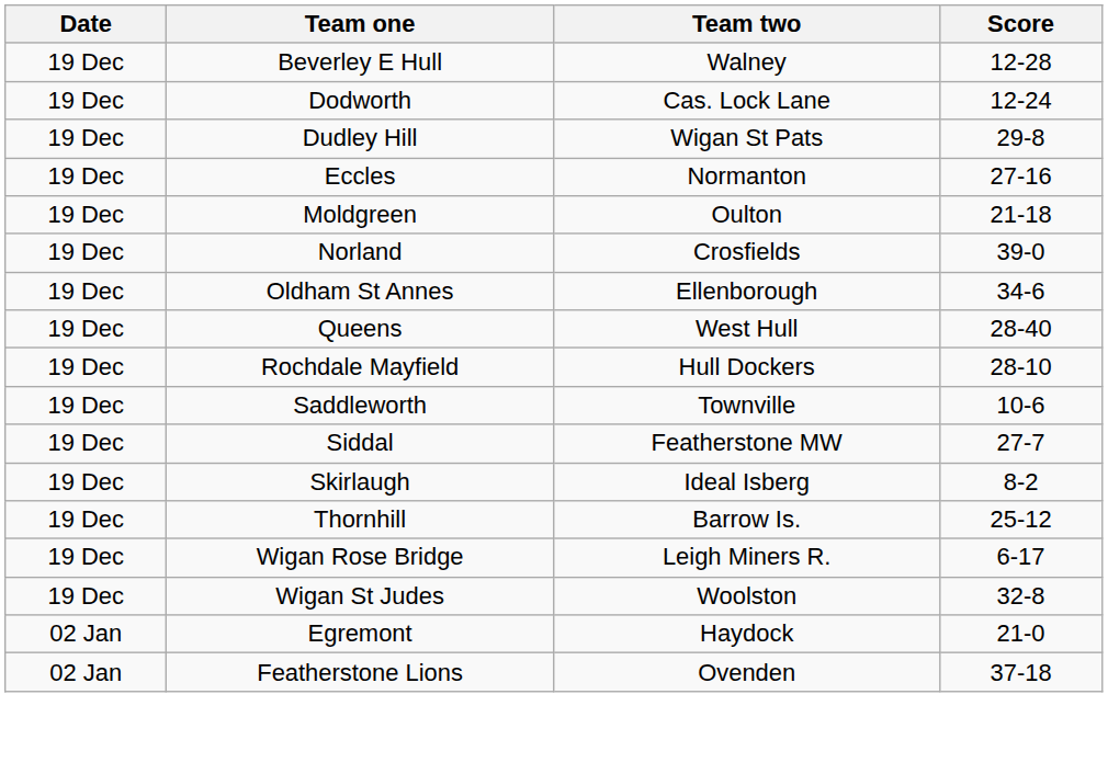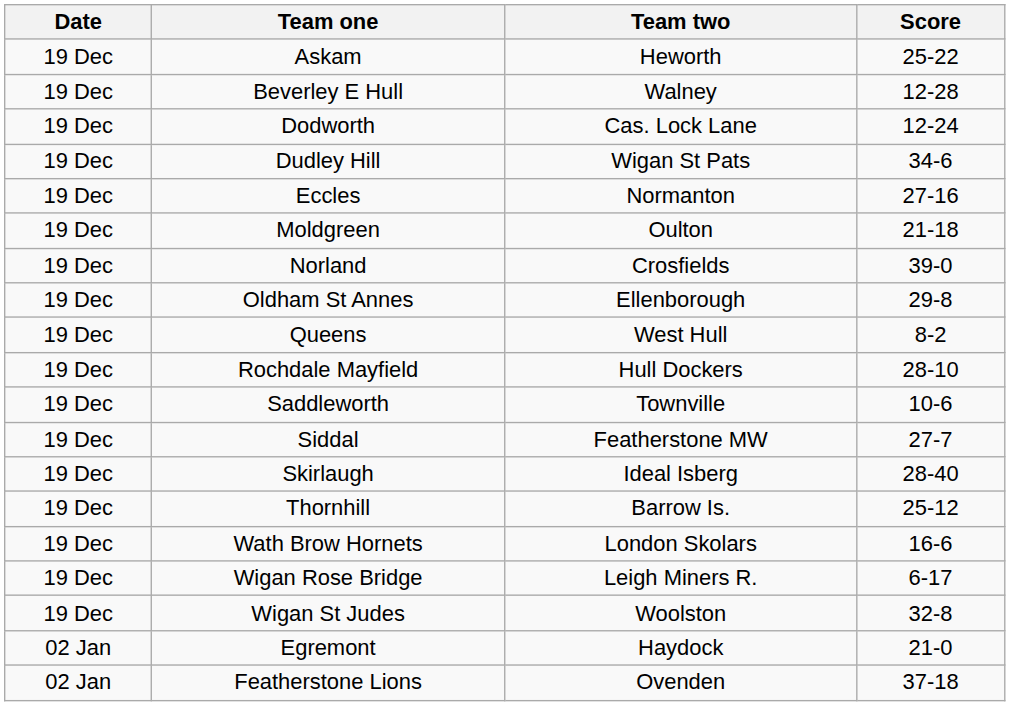 <table class="wikitable" style="text-align: center">
 <tr>
 <th width=100>Date</th>
 <th width=250>Team one</th>
 <th width=250>Team two</th>
 <th width=100>Score</th>
+</tr>
+<tr>
+<td>19 Dec</td>
+<td>Askam</td>
+<td>Heworth</td>
+<td>25-22</td>
 </tr>
 <tr>
 <td>19 Dec</td>
 <td>Beverley E Hull</td>
 <td>Walney</td>
 <td>12-28</td>
 </tr>
 <tr>
 <td>19 Dec</td>
 <td>Dodworth</td>
 <td>Cas. Lock Lane</td>
 <td>12-24</td>
 </tr>
 <tr>
 <td>19 Dec</td>
 <td>Dudley Hill</td>
 <td>Wigan St Pats</td>
-<td>29-8</td>
+<td>34-6</td>
 </tr>
 <tr>
 <td>19 Dec</td>
 <td>Eccles</td>
 <td>Normanton</td>
 <td>27-16</td>
 </tr>
 <tr>
 <td>19 Dec</td>
 <td>Moldgreen</td>
 <td>Oulton</td>
 <td>21-18</td>
 </tr>
 <tr>
 <td>19 Dec</td>
 <td>Norland</td>
 <td>Crosfields</td>
 <td>39-0</td>
 </tr>
 <tr>
 <td>19 Dec</td>
 <td>Oldham St Annes</td>
 <td>Ellenborough</td>
-<td>34-6</td>
+<td>29-8</td>
 </tr>
 <tr>
 <td>19 Dec</td>
 <td>Queens</td>
 <td>West Hull</td>
-<td>28-40</td>
+<td>8-2</td>
 </tr>
 <tr>
 <td>19 Dec</td>
 <td>Rochdale Mayfield</td>
 <td>Hull Dockers</td>
 <td>28-10</td>
 </tr>
 <tr>
 <td>19 Dec</td>
 <td>Saddleworth</td>
 <td>Townville</td>
 <td>10-6</td>
 </tr>
 <tr>
 <td>19 Dec</td>
 <td>Siddal</td>
 <td>Featherstone MW</td>
 <td>27-7</td>
 </tr>
 <tr>
 <td>19 Dec</td>
 <td>Skirlaugh</td>
 <td>Ideal Isberg</td>
-<td>8-2</td>
+<td>28-40</td>
 </tr>
 <tr>
 <td>19 Dec</td>
 <td>Thornhill</td>
 <td>Barrow Is.</td>
 <td>25-12</td>
+</tr>
+<tr>
+<td>19 Dec</td>
+<td>Wath Brow Hornets</td>
+<td>London Skolars</td>
+<td>16-6</td>
 </tr>
 <tr>
 <td>19 Dec</td>
 <td>Wigan Rose Bridge</td>
 <td>Leigh Miners R.</td>
 <td>6-17</td>
 </tr>
 <tr>
 <td>19 Dec</td>
 <td>Wigan St Judes</td>
 <td>Woolston</td>
 <td>32-8</td>
 </tr>
 <tr>
 <td>02 Jan</td>
 <td>Egremont</td>
 <td>Haydock</td>
 <td>21-0</td>
 </tr>
 <tr>
 <td>02 Jan</td>
 <td>Featherstone Lions</td>
 <td>Ovenden</td>
 <td>37-18</td>
 </tr>
 </table>
